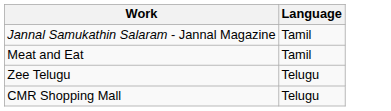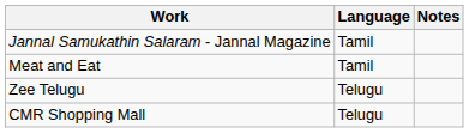 <table class="wikitable sortable">
 <tr>
 <th>Work</th>
 <th>Language</th>
+<th>Notes</th>
 </tr>
 <tr>
 <td><em>Jannal Samukathin Salaram</em> - Jannal Magazine</td>
 <td>Tamil</td>
+<td></td>
 </tr>
 <tr>
 <td>Meat and Eat</td>
 <td>Tamil</td>
+<td></td>
 </tr>
 <tr>
 <td>Zee Telugu</td>
 <td>Telugu</td>
+<td></td>
 </tr>
 <tr>
 <td>CMR Shopping Mall</td>
 <td>Telugu</td>
+<td></td>
 </tr>
 </table>
